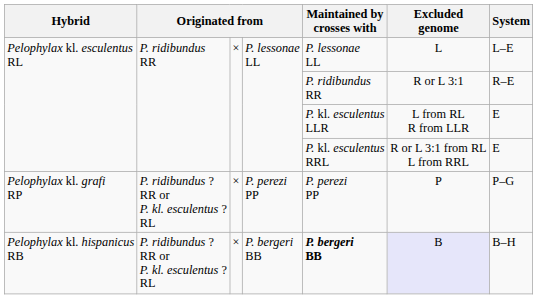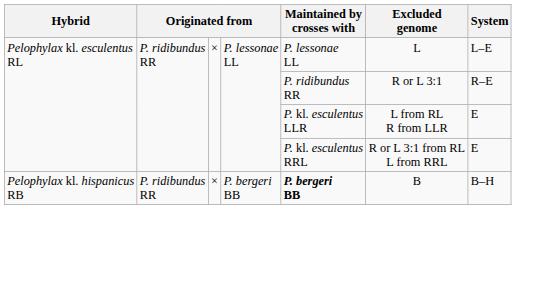 <table class="wikitable">
 <tr>
 <th>Hybrid</th>
 <th colspan=3>Originated from</th>
 <th>Maintained by<br>crosses with</th>
 <th>Excluded<br>genome</th>
 <th>System</th>
 </tr>
 <tr | valign="baseline">
 <td rowspan=4><em>Pelophylax</em> kl. <em>esculentus</em><br>RL</td>
 <td rowspan=4><em>P. ridibundus</em><br>RR</td>
 <td rowspan=4>×</td>
 <td rowspan=4><em>P. lessonae</em><br>LL</td>
 <td><em>P. lessonae</em><br>LL</td>
 <td style="text-align: center;">L</td>
 <td>L–E</td>
 </tr>
 <tr | valign="baseline">
 <td><em>P. ridibundus</em><br>RR</td>
 <td style="text-align: center;">R or L 3:1</td>
 <td>R–E</td>
 </tr>
 <tr | valign="baseline">
 <td><em>P.</em> kl. <em>esculentus</em><br>LLR</td>
 <td style="text-align: center;">L from RL<br>R from LLR</td>
 <td>E</td>
 </tr>
 <tr | valign="baseline">
 <td><em>P.</em> kl. <em>esculentus</em><br>RRL</td>
 <td style="text-align: center;">R or L 3:1 from RL<br>L from RRL</td>
 <td>E</td>
 </tr>
 <tr | valign="baseline">
-<td><em>Pelophylax</em> kl. <em>grafi</em><br>RP</td>
-<td><em>P. ridibundus</em> ?<br>RR or<br><em>P. kl. esculentus</em> ?<br>RL</td>
-<td>×</td>
-<td><em> P. perezi</em><br>PP</td>
-<td><em>P. perezi</em><br>PP</td>
-<td style="text-align: center;">P</td>
-<td>P–G</td>
-</tr>
-<tr | valign="baseline">
 <td><em>Pelophylax</em> kl. <em>hispanicus</em><br>RB</td>
-<td><em>P. ridibundus</em> ?<br>RR or<br><em>P. kl. esculentus</em> ?<br>RL</td>
+<td><em>P. ridibundus</em><br>RR</td>
 <td>×</td>
 <td><em>P. bergeri</em><br>BB</td>
 <td><strong><em>P. bergeri</em><br>BB</strong></td>
-<td style="background: lavender; text-align: center;">B</td>
+<td style="text-align: center;">B</td>
 <td>B–H</td>
 </tr>
 </table>
